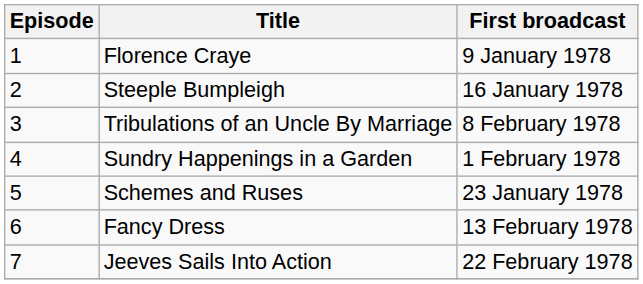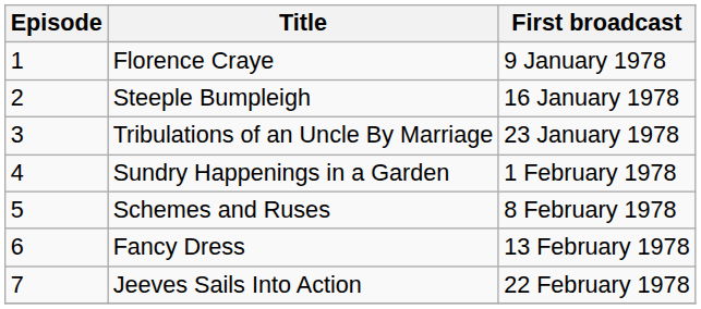 <table class="wikitable">
 <tr>
 <th>Episode</th>
 <th>Title</th>
 <th>First broadcast</th>
 </tr>
 <tr>
 <td>1</td>
 <td>Florence Craye</td>
 <td>9 January 1978</td>
 </tr>
 <tr>
 <td>2</td>
 <td>Steeple Bumpleigh</td>
 <td>16 January 1978</td>
 </tr>
 <tr>
 <td>3</td>
 <td>Tribulations of an Uncle By Marriage</td>
-<td>8 February 1978</td>
+<td>23 January 1978</td>
 </tr>
 <tr>
 <td>4</td>
 <td>Sundry Happenings in a Garden</td>
 <td>1 February 1978</td>
 </tr>
 <tr>
 <td>5</td>
 <td>Schemes and Ruses</td>
-<td>23 January 1978</td>
+<td>8 February 1978</td>
 </tr>
 <tr>
 <td>6</td>
 <td>Fancy Dress</td>
 <td>13 February 1978</td>
 </tr>
 <tr>
 <td>7</td>
 <td>Jeeves Sails Into Action</td>
 <td>22 February 1978</td>
 </tr>
 <tr>
 </tr>
 </table>
